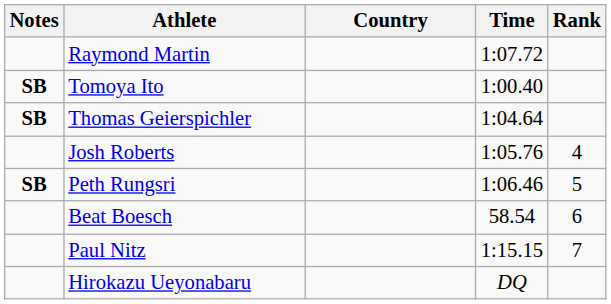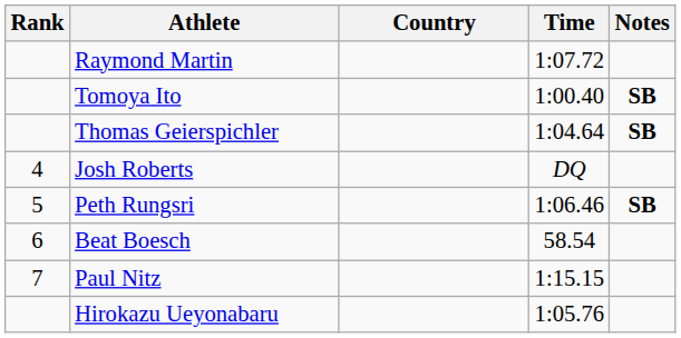 <table class="wikitable sortable" style="text-align:center">
 <tr>
-<th>Notes</th>
+<th>Rank</th>
 <th style="width:180px">Athlete</th>
 <th style="width:125px">Country</th>
 <th>Time</th>
-<th>Rank</th>
+<th>Notes</th>
 </tr>
 <tr>
 <td></td>
 <td style="text-align:left;"><a href='#'>Raymond Martin</a></td>
 <td style="text-align:left;"></td>
 <td>1:07.72</td>
 <td></td>
 </tr>
 <tr>
-<td><strong>SB</strong></td>
+<td></td>
 <td style="text-align:left;"><a href='#'>Tomoya Ito</a></td>
 <td style="text-align:left;"></td>
 <td>1:00.40</td>
+<td><strong>SB</strong></td>
+</tr>
+<tr>
+<td></td>
+<td style="text-align:left;"><a href='#'>Thomas Geierspichler</a></td>
+<td style="text-align:left;"></td>
+<td>1:04.64</td>
+<td><strong>SB</strong></td>
+</tr>
+<tr>
+<td>4</td>
+<td style="text-align:left;"><a href='#'>Josh Roberts</a></td>
+<td style="text-align:left;"></td>
+<td><em>DQ</em></td>
 <td></td>
 </tr>
 <tr>
+<td>5</td>
+<td style="text-align:left;"><a href='#'>Peth Rungsri</a></td>
+<td style="text-align:left;"></td>
+<td>1:06.46</td>
 <td><strong>SB</strong></td>
-<td style="text-align:left;"><a href='#'>Thomas Geierspichler</a></td>
+</tr>
+<tr>
+<td>6</td>
+<td style="text-align:left;"><a href='#'>Beat Boesch</a></td>
 <td style="text-align:left;"></td>
-<td>1:04.64</td>
+<td>58.54</td>
 <td></td>
 </tr>
 <tr>
-<td></td>
-<td style="text-align:left;"><a href='#'>Josh Roberts</a></td>
-<td style="text-align:left;"></td>
-<td>1:05.76</td>
-<td>4</td>
-</tr>
-<tr>
-<td><strong>SB</strong></td>
-<td style="text-align:left;"><a href='#'>Peth Rungsri</a></td>
-<td style="text-align:left;"></td>
-<td>1:06.46</td>
-<td>5</td>
-</tr>
-<tr>
-<td></td>
-<td style="text-align:left;"><a href='#'>Beat Boesch</a></td>
-<td style="text-align:left;"></td>
-<td>58.54</td>
-<td>6</td>
-</tr>
-<tr>
-<td></td>
+<td>7</td>
 <td style="text-align:left;"><a href='#'>Paul Nitz</a></td>
 <td style="text-align:left;"></td>
 <td>1:15.15</td>
-<td>7</td>
+<td></td>
 </tr>
 <tr>
 <td></td>
 <td style="text-align:left;"><a href='#'>Hirokazu Ueyonabaru</a></td>
 <td style="text-align:left;"></td>
-<td><em>DQ</em></td>
+<td>1:05.76</td>
 <td></td>
 </tr>
 </table>
